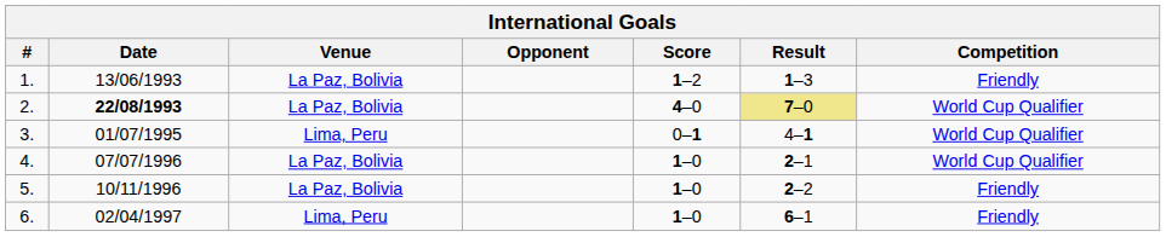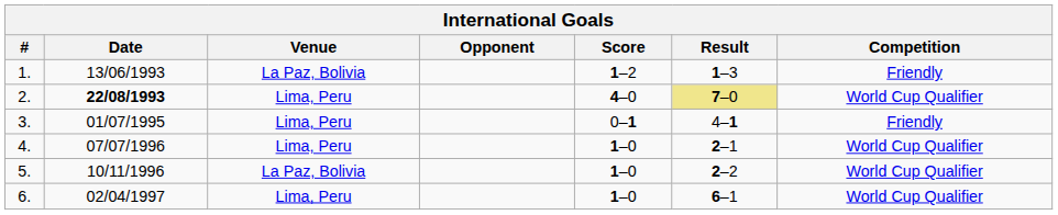 <table class="wikitable collapsible collapsed" style=" text-align:center; font-size:95%;" width="64%">
 <tr>
 <th colspan=7><big>International Goals</big></th>
 </tr>
 <tr>
 <th>#</th>
 <th>Date</th>
 <th>Venue</th>
 <th>Opponent</th>
 <th>Score</th>
 <th>Result</th>
 <th>Competition</th>
 </tr>
 <tr>
 <td>1.</td>
 <td>13/06/1993</td>
 <td><a href='#'>La Paz, Bolivia</a></td>
 <td></td>
 <td><strong>1</strong>–2</td>
 <td><strong>1</strong>–3</td>
 <td><a href='#'>Friendly</a></td>
 </tr>
 <tr>
 <td>2.</td>
 <td><strong>22/08/1993</strong></td>
-<td><a href='#'>La Paz, Bolivia</a></td>
+<td><a href='#'>Lima, Peru</a></td>
 <td></td>
 <td><strong>4</strong>–0</td>
 <td style="background: khaki;"><strong>7</strong>–0</td>
 <td><a href='#'>World Cup Qualifier</a></td>
 </tr>
 <tr>
 <td>3.</td>
 <td>01/07/1995</td>
 <td><a href='#'>Lima, Peru</a></td>
 <td></td>
 <td>0–<strong>1</strong></td>
 <td>4–<strong>1</strong></td>
-<td><a href='#'>World Cup Qualifier</a></td>
+<td><a href='#'>Friendly</a></td>
 </tr>
 <tr>
 <td>4.</td>
 <td>07/07/1996</td>
-<td><a href='#'>La Paz, Bolivia</a></td>
+<td><a href='#'>Lima, Peru</a></td>
 <td></td>
 <td><strong>1</strong>–0</td>
 <td><strong>2</strong>–1</td>
 <td><a href='#'>World Cup Qualifier</a></td>
 </tr>
 <tr>
 <td>5.</td>
 <td>10/11/1996</td>
 <td><a href='#'>La Paz, Bolivia</a></td>
 <td></td>
 <td><strong>1</strong>–0</td>
 <td><strong>2</strong>–2</td>
-<td><a href='#'>Friendly</a></td>
+<td><a href='#'>World Cup Qualifier</a></td>
 </tr>
 <tr>
 <td>6.</td>
 <td>02/04/1997</td>
 <td><a href='#'>Lima, Peru</a></td>
 <td></td>
 <td><strong>1</strong>–0</td>
 <td><strong>6</strong>–1</td>
-<td><a href='#'>Friendly</a></td>
+<td><a href='#'>World Cup Qualifier</a></td>
 </tr>
 </table>
